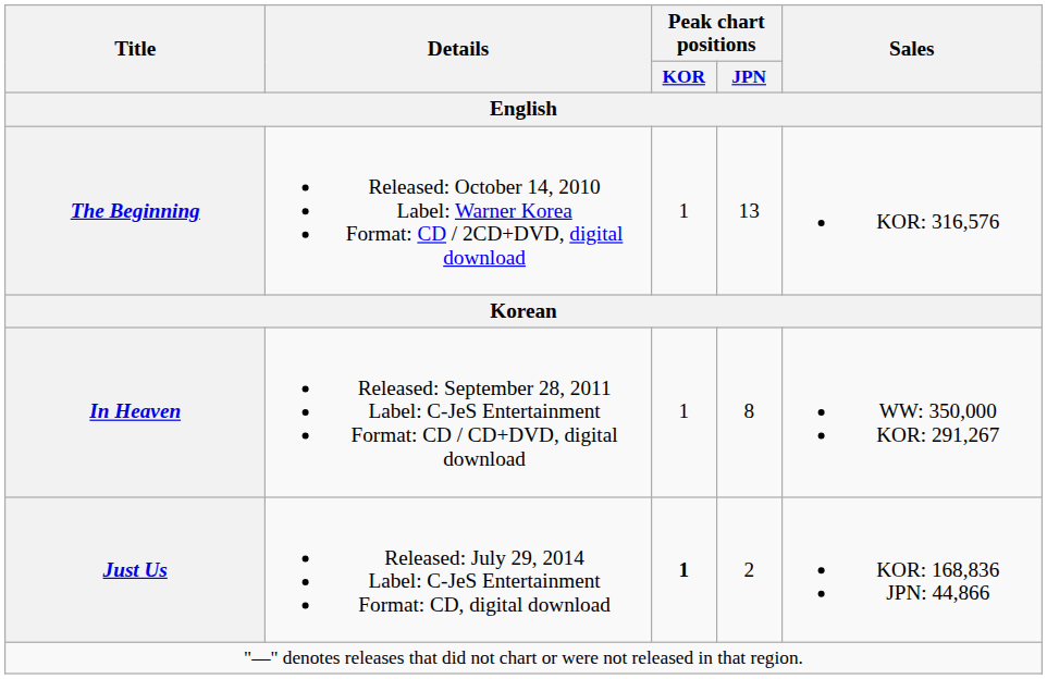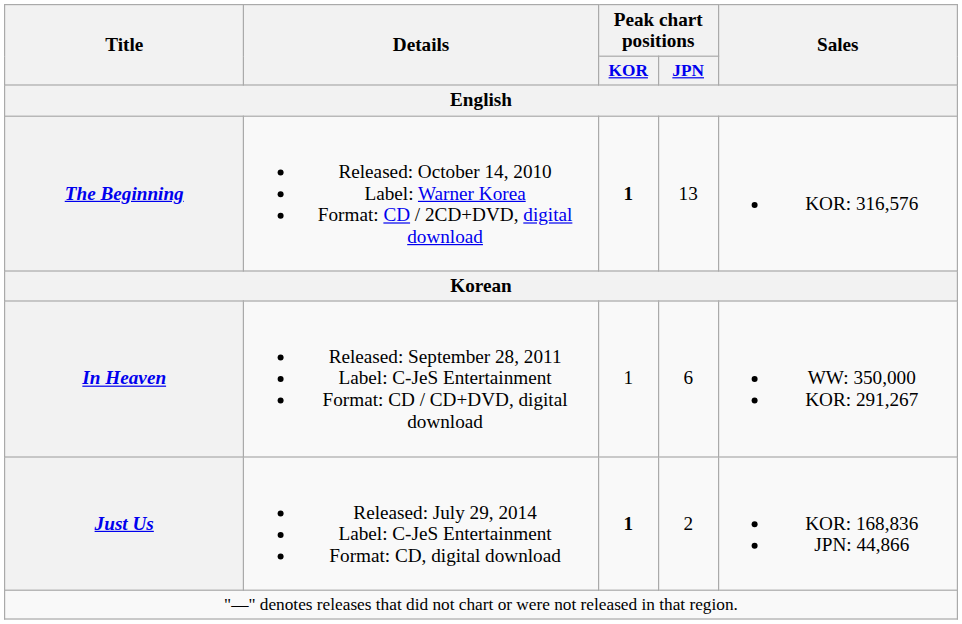 <table class="wikitable plainrowheaders" style="text-align:center;">
 <tr>
 <th scope="col" rowspan="2" style="width:12em;">Title</th>
 <th scope="col" rowspan="2" style="width:18em;">Details</th>
 <th scope="col" colspan="2">Peak chart positions</th>
 <th scope="col" rowspan="2" style="width:12em;">Sales</th>
 </tr>
 <tr>
 <th scope="col" style="width:3em;font-size:90%"><a href='#'>KOR</a><br></th>
 <th scope="col" style="width:3em;font-size:90%"><a href='#'>JPN</a><br></th>
 </tr>
 <tr>
 <th colspan="5">English</th>
 </tr>
 <tr>
 <th scope="row"><em><a href='#'>The Beginning</a></em></th>
 <td><br><ul><li>Released: October 14, 2010</li><li>Label: <a href='#'>Warner Korea</a></li><li>Format: <a href='#'>CD</a> / 2CD+DVD, <a href='#'>digital download</a></li></ul></td>
-<td>1</td>
+<td><strong>1</strong></td>
 <td>13</td>
 <td><br><ul><li>KOR: 316,576</li></ul></td>
 </tr>
 <tr>
 <th colspan="5">Korean</th>
 </tr>
 <tr>
 <th scope="row"><em><a href='#'>In Heaven</a></em></th>
 <td><br><ul><li>Released: September 28, 2011</li><li>Label: C-JeS Entertainment</li><li>Format: CD / CD+DVD, digital download</li></ul></td>
 <td>1</td>
-<td>8</td>
+<td>6</td>
 <td><br><ul><li>WW: 350,000</li><li>KOR: 291,267</li></ul></td>
 </tr>
 <tr>
 <th scope="row"><em><a href='#'>Just Us</a></em></th>
 <td><br><ul><li>Released: July 29, 2014</li><li>Label: C-JeS Entertainment</li><li>Format: CD, digital download</li></ul></td>
 <td><strong>1</strong></td>
 <td>2</td>
 <td><br><ul><li>KOR: 168,836</li><li>JPN: 44,866</li></ul></td>
 </tr>
 <tr>
 <td colspan="5" style="font-size:90%">"—" denotes releases that did not chart or were not released in that region.</td>
 </tr>
 </table>
